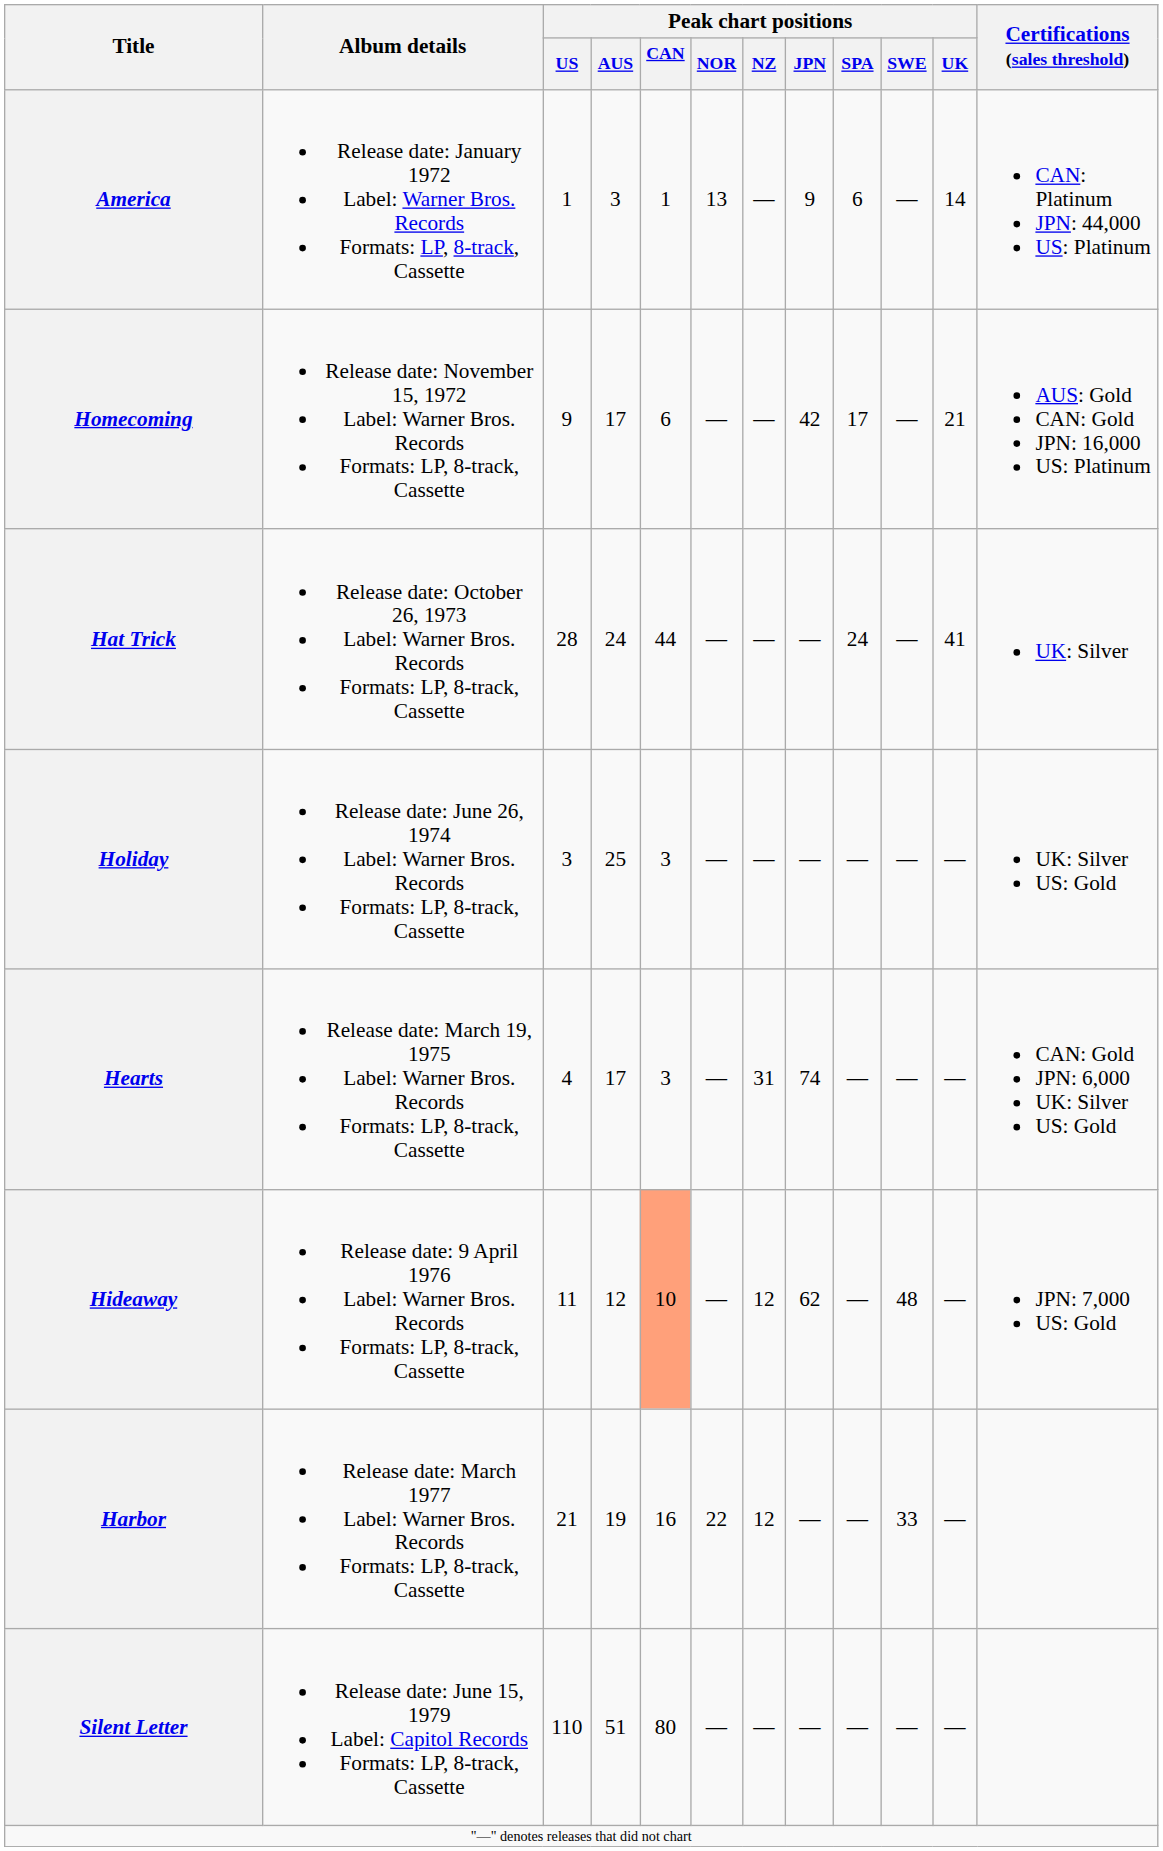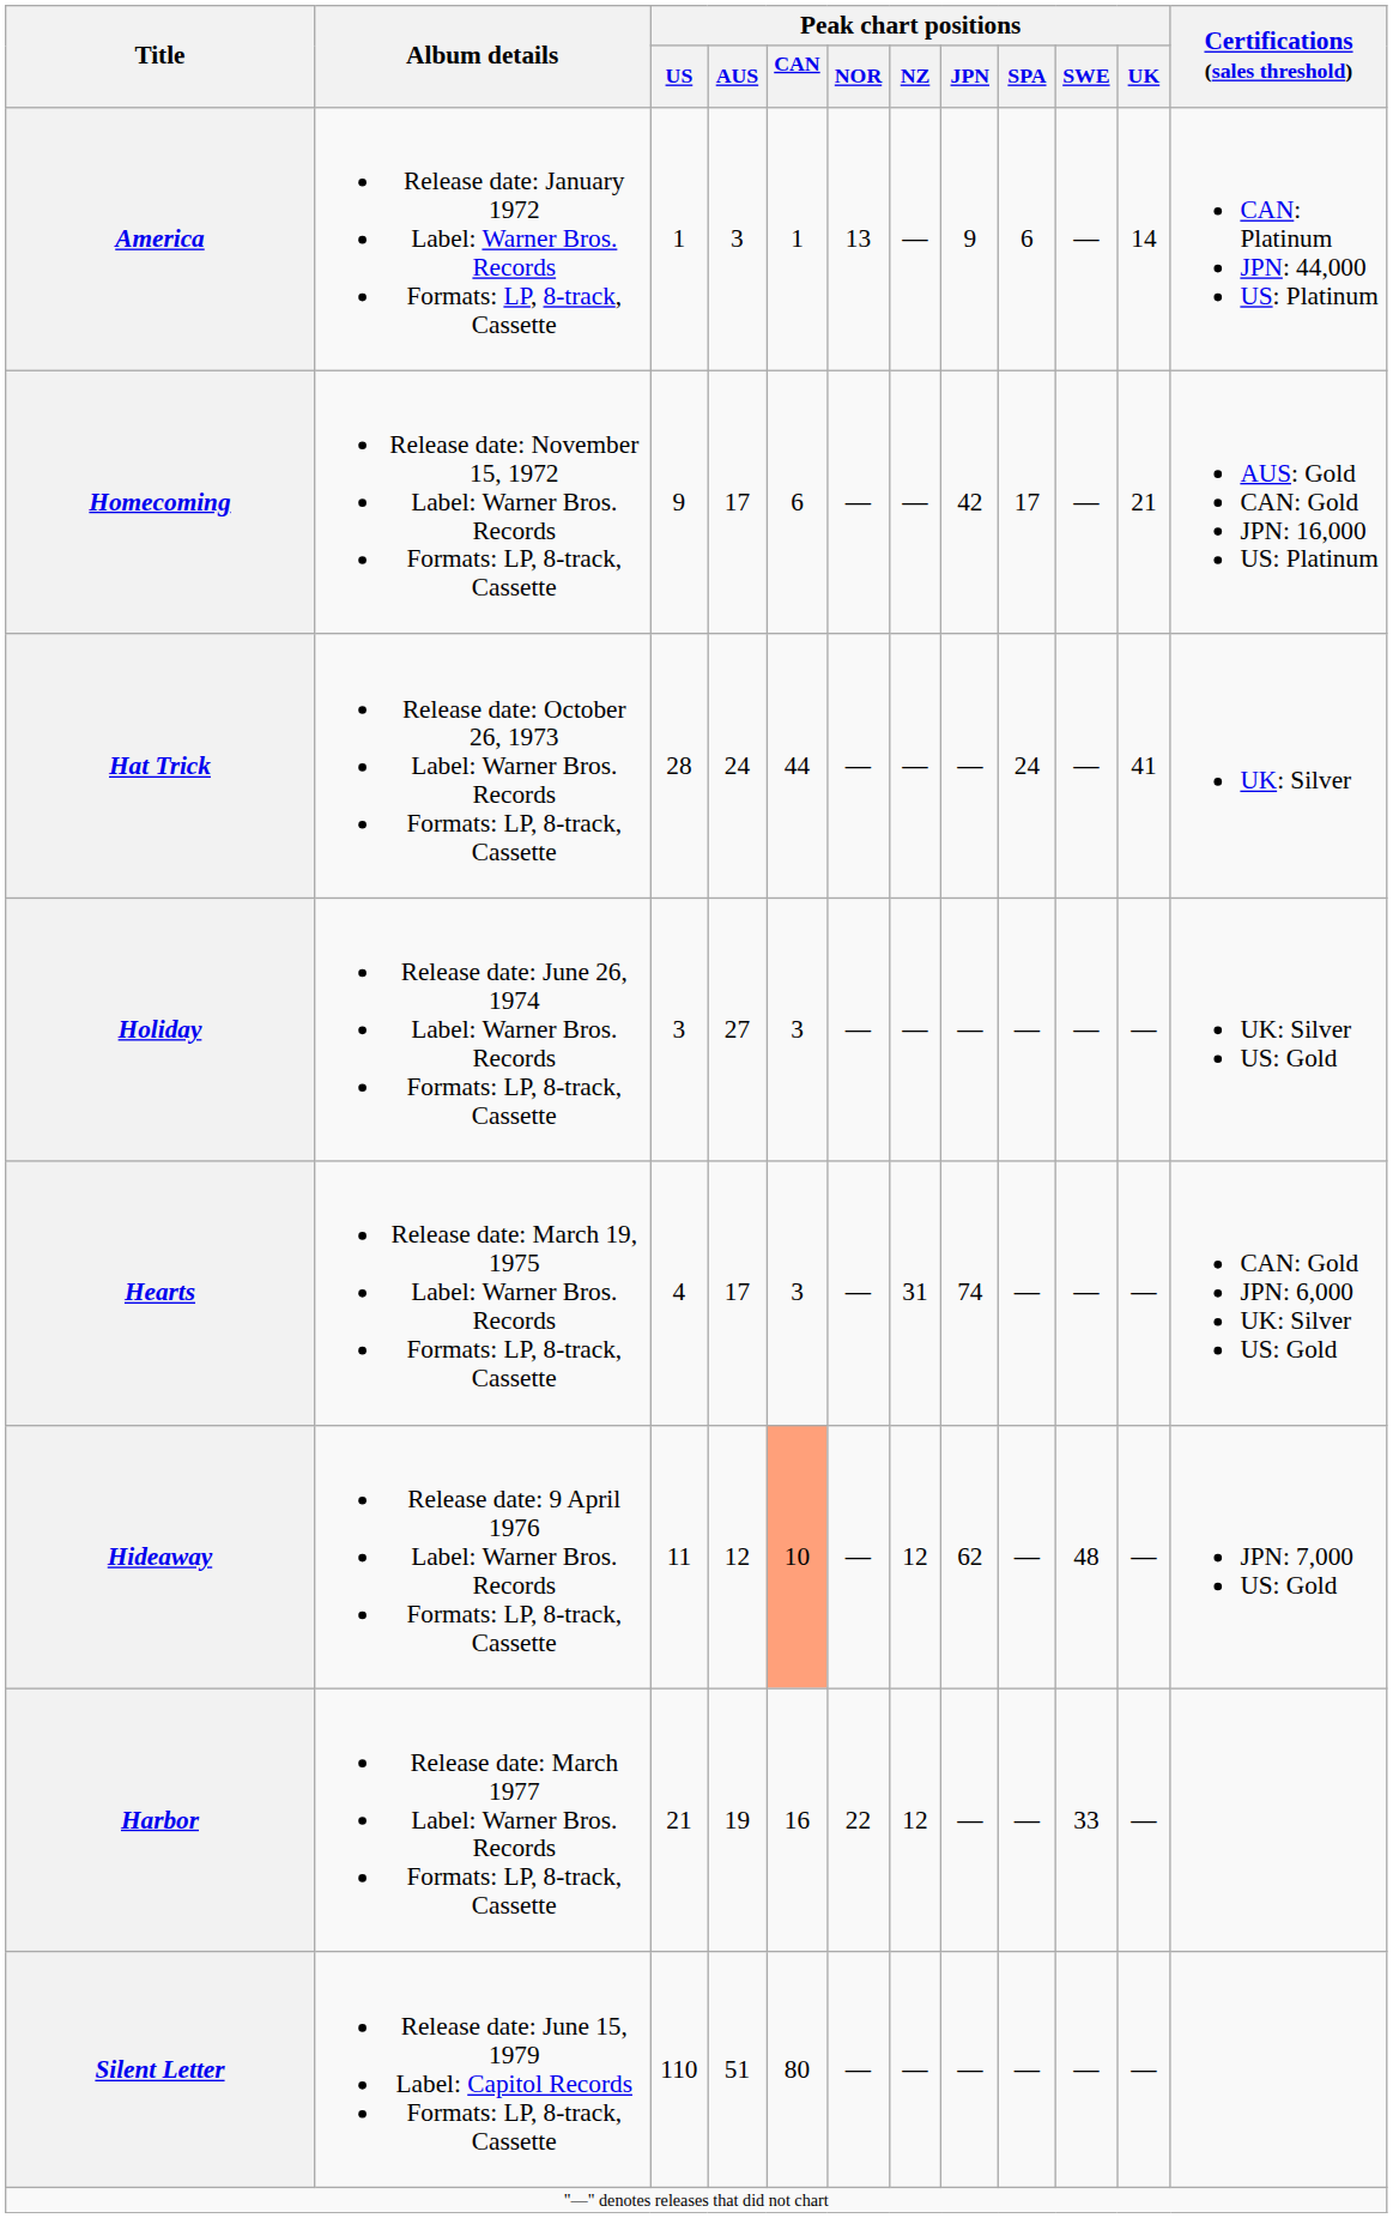 <table class="wikitable plainrowheaders" style="text-align:center;">
 <tr>
 <th rowspan="2" style="width:18em;">Title</th>
 <th rowspan="2" style="width:19em;">Album details</th>
 <th colspan="9">Peak chart positions</th>
 <th rowspan="2" style="width:10em;"><a href='#'>Certifications</a><br><small>(<a href='#'>sales threshold</a>)</small></th>
 </tr>
 <tr style="font-size:smaller;">
 <th width="35"><a href='#'>US</a><br></th>
 <th width="35"><a href='#'>AUS</a><br></th>
 <th width="35"><a href='#'>CAN</a><br><br></th>
 <th width="35"><a href='#'>NOR</a><br></th>
 <th width="35"><a href='#'>NZ</a><br></th>
 <th width="35"><a href='#'>JPN</a><br></th>
 <th width="35"><a href='#'>SPA</a><br></th>
 <th width="35"><a href='#'>SWE</a><br></th>
 <th width="35"><a href='#'>UK</a><br></th>
 </tr>
 <tr>
 <th scope="row"><em><a href='#'>America</a></em></th>
 <td><br><ul><li>Release date: January 1972</li><li>Label: <a href='#'>Warner Bros. Records</a></li><li>Formats: <a href='#'>LP</a>, <a href='#'>8-track</a>, Cassette</li></ul></td>
 <td>1</td>
 <td>3</td>
 <td>1</td>
 <td>13</td>
 <td>—</td>
 <td>9</td>
 <td>6</td>
 <td>—</td>
 <td>14</td>
 <td align="left"><br><ul><li><a href='#'>CAN</a>: Platinum</li><li><a href='#'>JPN</a>: 44,000</li><li><a href='#'>US</a>: Platinum</li></ul></td>
 </tr>
 <tr>
 <th scope="row"><em><a href='#'>Homecoming</a></em></th>
 <td><br><ul><li>Release date: November 15, 1972</li><li>Label: Warner Bros. Records</li><li>Formats: LP, 8-track, Cassette</li></ul></td>
 <td>9</td>
 <td>17</td>
 <td>6</td>
 <td>—</td>
 <td>—</td>
 <td>42</td>
 <td>17</td>
 <td>—</td>
 <td>21</td>
 <td align="left"><br><ul><li><a href='#'>AUS</a>: Gold</li><li>CAN: Gold</li><li>JPN: 16,000</li><li>US: Platinum</li></ul></td>
 </tr>
 <tr>
 <th scope="row"><em><a href='#'>Hat Trick</a></em></th>
 <td><br><ul><li>Release date: October 26, 1973</li><li>Label: Warner Bros. Records</li><li>Formats: LP, 8-track, Cassette</li></ul></td>
 <td>28</td>
 <td>24</td>
 <td>44</td>
 <td>—</td>
 <td>—</td>
 <td>—</td>
 <td>24</td>
 <td>—</td>
 <td>41</td>
 <td align="left"><br><ul><li><a href='#'>UK</a>: Silver</li></ul></td>
 </tr>
 <tr>
 <th scope="row"><em><a href='#'>Holiday</a></em></th>
 <td><br><ul><li>Release date: June 26, 1974</li><li>Label: Warner Bros. Records</li><li>Formats: LP, 8-track, Cassette</li></ul></td>
 <td>3</td>
-<td>25</td>
+<td>27</td>
 <td>3</td>
 <td>—</td>
 <td>—</td>
 <td>—</td>
 <td>—</td>
 <td>—</td>
 <td>—</td>
 <td align="left"><br><ul><li>UK: Silver</li><li>US: Gold</li></ul></td>
 </tr>
 <tr>
 <th scope="row"><em><a href='#'>Hearts</a></em></th>
 <td><br><ul><li>Release date: March 19, 1975</li><li>Label: Warner Bros. Records</li><li>Formats: LP, 8-track, Cassette</li></ul></td>
 <td>4</td>
 <td>17</td>
 <td>3</td>
 <td>—</td>
 <td>31</td>
 <td>74</td>
 <td>—</td>
 <td>—</td>
 <td>—</td>
 <td align="left"><br><ul><li>CAN: Gold</li><li>JPN: 6,000</li><li>UK: Silver</li><li>US: Gold</li></ul></td>
 </tr>
 <tr>
 <th scope="row"><em><a href='#'>Hideaway</a></em></th>
 <td><br><ul><li>Release date: 9 April 1976</li><li>Label: Warner Bros. Records</li><li>Formats: LP, 8-track, Cassette</li></ul></td>
 <td>11</td>
 <td>12</td>
 <td style="background: lightsalmon;">10</td>
 <td>—</td>
 <td>12</td>
 <td>62</td>
 <td>—</td>
 <td>48</td>
 <td>—</td>
 <td align="left"><br><ul><li>JPN: 7,000</li><li>US: Gold</li></ul></td>
 </tr>
 <tr>
 <th scope="row"><em><a href='#'>Harbor</a></em></th>
 <td><br><ul><li>Release date: March 1977</li><li>Label: Warner Bros. Records</li><li>Formats: LP, 8-track, Cassette</li></ul></td>
 <td>21</td>
 <td>19</td>
 <td>16</td>
 <td>22</td>
 <td>12</td>
 <td>—</td>
 <td>—</td>
 <td>33</td>
 <td>—</td>
 <td></td>
 </tr>
 <tr>
 <th scope="row"><em><a href='#'>Silent Letter</a></em></th>
 <td><br><ul><li>Release date: June 15, 1979</li><li>Label: <a href='#'>Capitol Records</a></li><li>Formats: LP, 8-track, Cassette</li></ul></td>
 <td>110</td>
 <td>51</td>
 <td>80</td>
 <td>—</td>
 <td>—</td>
 <td>—</td>
 <td>—</td>
 <td>—</td>
 <td>—</td>
 <td></td>
 </tr>
 <tr>
 <td colspan="12" style="font-size:8pt">"—" denotes releases that did not chart</td>
 </tr>
 </table>
